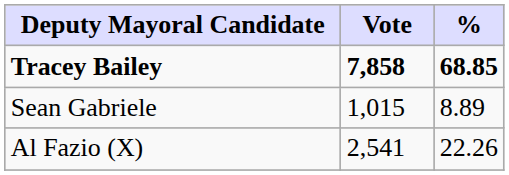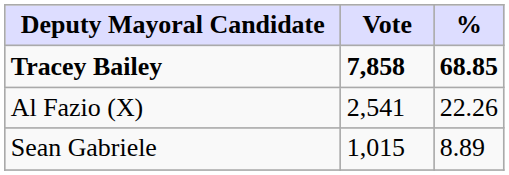 <table class="wikitable">
 <tr>
 <th style="background:#ddf; width:200px;">Deputy Mayoral Candidate</th>
 <th style="background:#ddf; width:50px;">Vote</th>
 <th style="background:#ddf; width:30px;">%</th>
 </tr>
 <tr>
 <td><strong>Tracey Bailey</strong></td>
 <td><strong>7,858</strong></td>
 <td><strong>68.85</strong></td>
 </tr>
 <tr>
+<td>Al Fazio (X)</td>
+<td>2,541</td>
+<td>22.26</td>
+</tr>
+<tr>
 <td>Sean Gabriele</td>
 <td>1,015</td>
 <td>8.89</td>
 </tr>
-<tr>
-<td>Al Fazio (X)</td>
-<td>2,541</td>
-<td>22.26</td>
-</tr>
 </table>
